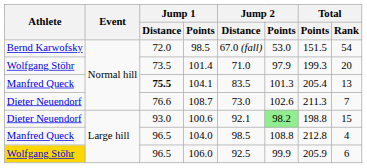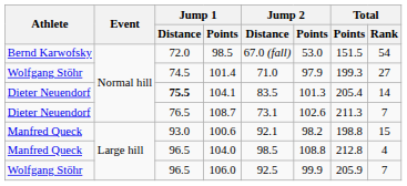 <table class="wikitable" style="font-size:90%">
 <tr>
 <th rowspan="2">Athlete</th>
 <th rowspan="2">Event</th>
 <th colspan="2">Jump 1</th>
 <th colspan="2">Jump 2</th>
 <th colspan="2">Total</th>
 </tr>
 <tr>
 <th>Distance</th>
 <th>Points</th>
 <th>Distance</th>
 <th>Points</th>
 <th>Points</th>
 <th>Rank</th>
 </tr>
 <tr>
 <td><a href='#'>Bernd Karwofsky</a></td>
 <td rowspan="4">Normal hill</td>
 <td align="center">72.0</td>
 <td align="center">98.5</td>
 <td align="center">67.0 <em>(fall)</em></td>
 <td align="center">53.0</td>
 <td align="center">151.5</td>
 <td align="center">54</td>
 </tr>
 <tr>
 <td><a href='#'>Wolfgang Stöhr</a></td>
-<td align="center">73.5</td>
+<td align="center">74.5</td>
 <td align="center">101.4</td>
 <td align="center">71.0</td>
 <td align="center">97.9</td>
 <td align="center">199.3</td>
-<td align="center">20</td>
+<td align="center">27</td>
 </tr>
 <tr>
-<td><a href='#'>Manfred Queck</a></td>
+<td><a href='#'>Dieter Neuendorf</a></td>
 <td align="center"><strong>75.5</strong></td>
 <td align="center">104.1</td>
 <td align="center">83.5</td>
 <td align="center">101.3</td>
 <td align="center">205.4</td>
-<td align="center">13</td>
+<td align="center">14</td>
 </tr>
 <tr>
 <td><a href='#'>Dieter Neuendorf</a></td>
-<td align="center">76.6</td>
+<td align="center">76.5</td>
 <td align="center">108.7</td>
-<td align="center">73.0</td>
+<td align="center">73.1</td>
 <td align="center">102.6</td>
 <td align="center">211.3</td>
 <td align="center">7</td>
 </tr>
 <tr>
-<td><a href='#'>Dieter Neuendorf</a></td>
+<td><a href='#'>Manfred Queck</a></td>
 <td rowspan="3">Large hill</td>
 <td align="center">93.0</td>
 <td align="center">100.6</td>
 <td align="center">92.1</td>
-<td align="center" style="background: lightgreen;">98.2</td>
+<td align="center">98.2</td>
 <td align="center">198.8</td>
 <td align="center">15</td>
 </tr>
 <tr>
 <td><a href='#'>Manfred Queck</a></td>
 <td align="center">96.5</td>
 <td align="center">104.0</td>
 <td align="center">98.5</td>
 <td align="center">108.8</td>
 <td align="center">212.8</td>
 <td align="center">4</td>
 </tr>
 <tr>
-<td style="background: gold;"><a href='#'>Wolfgang Stöhr</a></td>
+<td><a href='#'>Wolfgang Stöhr</a></td>
 <td align="center">96.5</td>
 <td align="center">106.0</td>
 <td align="center">92.5</td>
 <td align="center">99.9</td>
 <td align="center">205.9</td>
-<td align="center">6</td>
+<td align="center">7</td>
 </tr>
 </table>
